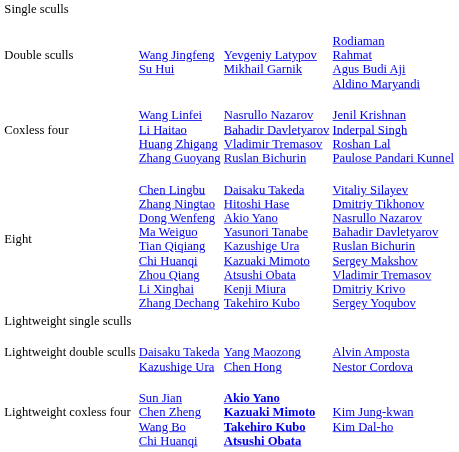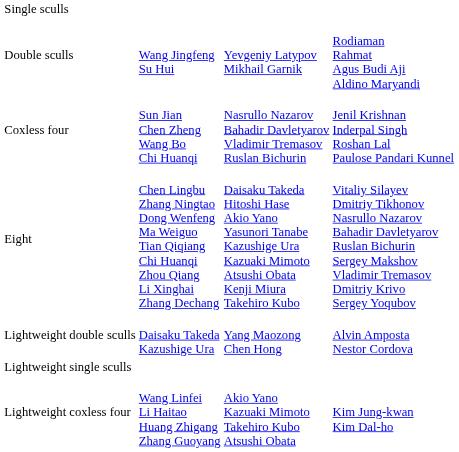 <table>
 <tr>
 <td>Single sculls<br></td>
 <td></td>
 <td></td>
 <td></td>
 </tr>
 <tr>
 <td>Double sculls<br></td>
 <td><br><a href='#'>Wang Jingfeng</a><br><a href='#'>Su Hui</a></td>
 <td><br><a href='#'>Yevgeniy Latypov</a><br><a href='#'>Mikhail Garnik</a></td>
 <td><br><a href='#'>Rodiaman</a><br><a href='#'>Rahmat</a><br><a href='#'>Agus Budi Aji</a><br><a href='#'>Aldino Maryandi</a></td>
 </tr>
 <tr>
 <td>Coxless four<br></td>
-<td><br><a href='#'>Wang Linfei</a><br><a href='#'>Li Haitao</a><br><a href='#'>Huang Zhigang</a><br><a href='#'>Zhang Guoyang</a></td>
+<td><br><a href='#'>Sun Jian</a><br><a href='#'>Chen Zheng</a><br><a href='#'>Wang Bo</a><br><a href='#'>Chi Huanqi</a></td>
 <td><br><a href='#'>Nasrullo Nazarov</a><br><a href='#'>Bahadir Davletyarov</a><br><a href='#'>Vladimir Tremasov</a><br><a href='#'>Ruslan Bichurin</a></td>
 <td><br><a href='#'>Jenil Krishnan</a><br><a href='#'>Inderpal Singh</a><br><a href='#'>Roshan Lal</a><br><a href='#'>Paulose Pandari Kunnel</a></td>
 </tr>
 <tr>
 <td>Eight<br></td>
 <td><br><a href='#'>Chen Lingbu</a><br><a href='#'>Zhang Ningtao</a><br><a href='#'>Dong Wenfeng</a><br><a href='#'>Ma Weiguo</a><br><a href='#'>Tian Qiqiang</a><br><a href='#'>Chi Huanqi</a><br><a href='#'>Zhou Qiang</a><br><a href='#'>Li Xinghai</a><br><a href='#'>Zhang Dechang</a></td>
 <td><br><a href='#'>Daisaku Takeda</a><br><a href='#'>Hitoshi Hase</a><br><a href='#'>Akio Yano</a><br><a href='#'>Yasunori Tanabe</a><br><a href='#'>Kazushige Ura</a><br><a href='#'>Kazuaki Mimoto</a><br><a href='#'>Atsushi Obata</a><br><a href='#'>Kenji Miura</a><br><a href='#'>Takehiro Kubo</a></td>
 <td><br><a href='#'>Vitaliy Silayev</a><br><a href='#'>Dmitriy Tikhonov</a><br><a href='#'>Nasrullo Nazarov</a><br><a href='#'>Bahadir Davletyarov</a><br><a href='#'>Ruslan Bichurin</a><br><a href='#'>Sergey Makshov</a><br><a href='#'>Vladimir Tremasov</a><br><a href='#'>Dmitriy Krivo</a><br><a href='#'>Sergey Yoqubov</a></td>
 </tr>
 <tr>
+<td>Lightweight double sculls<br></td>
+<td><br><a href='#'>Daisaku Takeda</a><br><a href='#'>Kazushige Ura</a></td>
+<td><br><a href='#'>Yang Maozong</a><br><a href='#'>Chen Hong</a></td>
+<td><br><a href='#'>Alvin Amposta</a><br><a href='#'>Nestor Cordova</a></td>
+</tr>
+<tr>
 <td>Lightweight single sculls<br></td>
 <td></td>
 <td></td>
 <td></td>
 </tr>
 <tr>
-<td>Lightweight double sculls<br></td>
-<td><br><a href='#'>Daisaku Takeda</a><br><a href='#'>Kazushige Ura</a></td>
-<td><br><a href='#'>Yang Maozong</a><br><a href='#'>Chen Hong</a></td>
-<td><br><a href='#'>Alvin Amposta</a><br><a href='#'>Nestor Cordova</a></td>
-</tr>
-<tr>
 <td>Lightweight coxless four<br></td>
-<td><br><a href='#'>Sun Jian</a><br><a href='#'>Chen Zheng</a><br><a href='#'>Wang Bo</a><br><a href='#'>Chi Huanqi</a></td>
-<td><strong><br><a href='#'>Akio Yano</a><br><a href='#'>Kazuaki Mimoto</a><br><a href='#'>Takehiro Kubo</a><br><a href='#'>Atsushi Obata</a></strong></td>
+<td><br><a href='#'>Wang Linfei</a><br><a href='#'>Li Haitao</a><br><a href='#'>Huang Zhigang</a><br><a href='#'>Zhang Guoyang</a></td>
+<td><br><a href='#'>Akio Yano</a><br><a href='#'>Kazuaki Mimoto</a><br><a href='#'>Takehiro Kubo</a><br><a href='#'>Atsushi Obata</a></td>
 <td><br><a href='#'>Kim Jung-kwan</a><br><a href='#'>Kim Dal-ho</a></td>
 </tr>
 </table>
